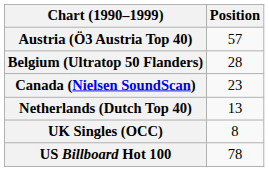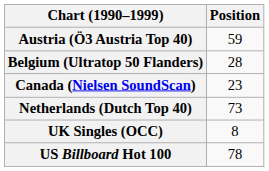 <table class="wikitable sortable plainrowheaders">
 <tr>
 <th scope="col">Chart (1990–1999)</th>
 <th scope="col">Position</th>
 </tr>
 <tr>
 <th scope="row">Austria (Ö3 Austria Top 40)</th>
-<td align="center">57</td>
+<td align="center">59</td>
 </tr>
 <tr>
 <th scope="row">Belgium (Ultratop 50 Flanders)</th>
 <td align="center">28</td>
 </tr>
 <tr>
 <th scope="row">Canada (<a href='#'>Nielsen SoundScan</a>)</th>
 <td align="center">23</td>
 </tr>
 <tr>
 <th scope="row">Netherlands (Dutch Top 40)</th>
-<td style="text-align:center;">13</td>
+<td style="text-align:center;">73</td>
 </tr>
 <tr>
 <th scope="row">UK Singles (OCC)</th>
 <td style="text-align:center;">8</td>
 </tr>
 <tr>
 <th scope="row">US <em>Billboard</em> Hot 100</th>
 <td style="text-align:center;">78</td>
 </tr>
 </table>
